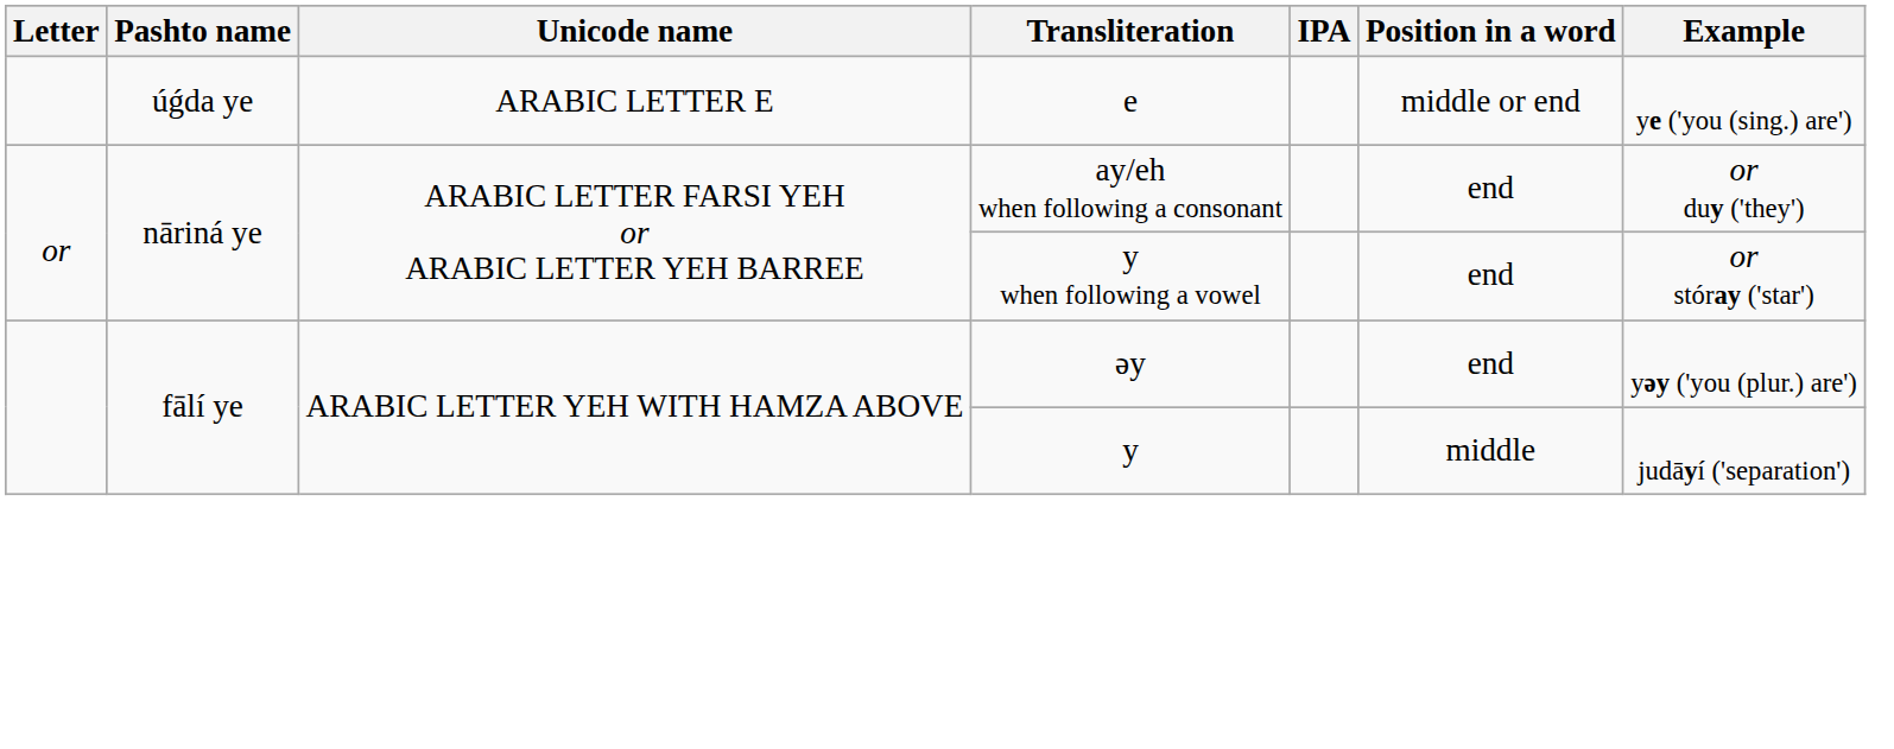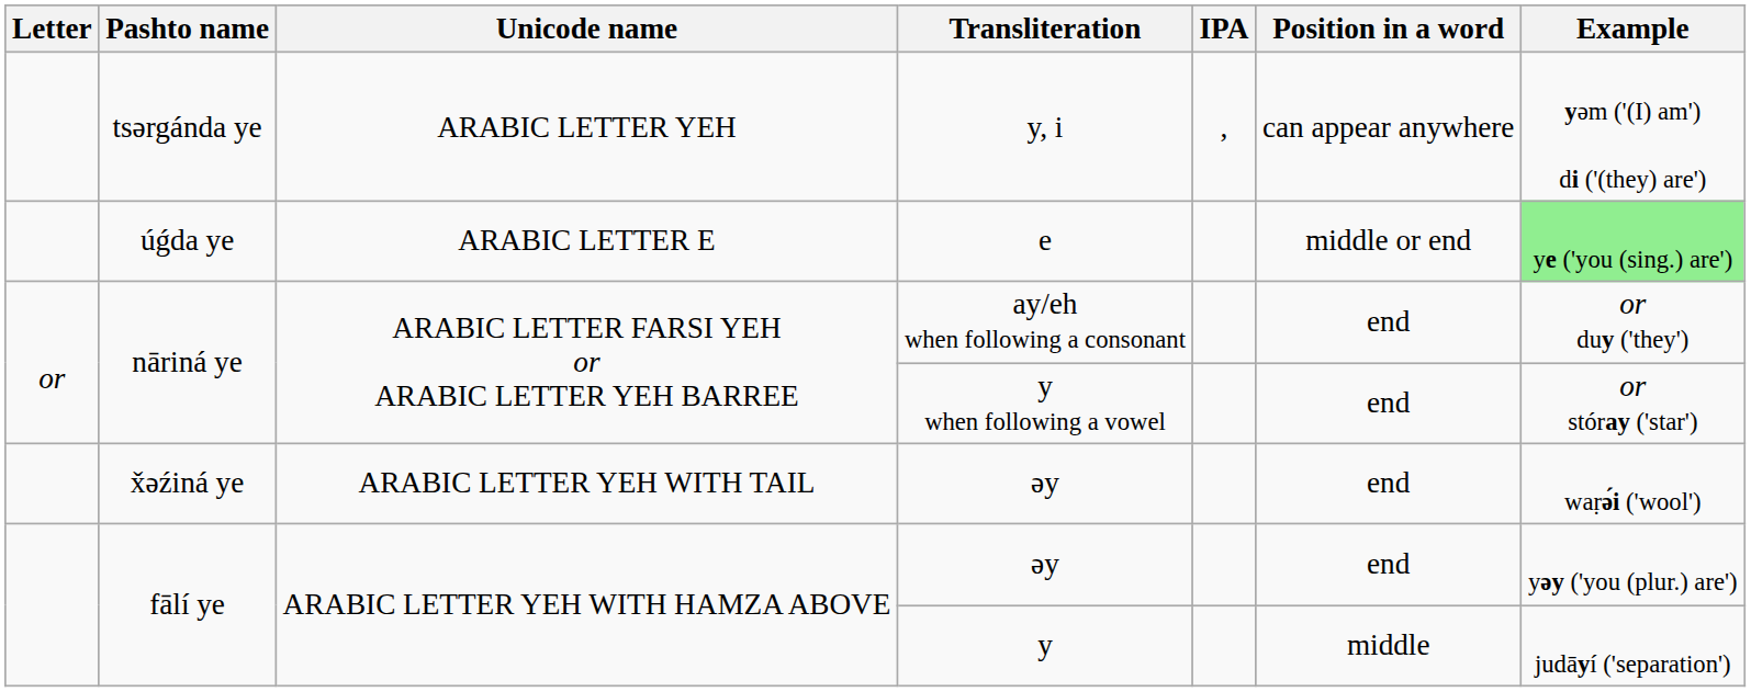 <table class="sortable wikitable">
 <tr align="center">
 <th>Letter</th>
 <th>Pashto name</th>
 <th>Unicode name</th>
 <th>Transliteration</th>
 <th>IPA</th>
 <th>Position in a word</th>
 <th>Example</th>
 </tr>
 <tr align="center">
 <td><span></span></td>
+<td>tsərgánda ye</td>
+<td>ARABIC LETTER YEH</td>
+<td>y, i</td>
+<td>, </td>
+<td>can appear anywhere</td>
+<td><span></span> <br><small><strong>y</strong>əm ('(I) am')</small><br><span></span> <br><small>d<strong>i</strong> ('(they) are')</small></td>
+</tr>
+<tr align="center">
+<td><span></span></td>
 <td>úǵda ye</td>
 <td>ARABIC LETTER E</td>
 <td>e</td>
 <td></td>
 <td>middle or end</td>
-<td><span></span> <br><small>y<strong>e</strong> ('you (sing.) are')</small></td>
+<td style="background: lightgreen;"><span></span> <br><small>y<strong>e</strong> ('you (sing.) are')</small></td>
 </tr>
 <tr align="center">
 <td rowspan="2"><span></span><br><em>or</em><br><span></span></td>
 <td rowspan="2">nāriná ye</td>
 <td rowspan="2">ARABIC LETTER FARSI YEH<br><em>or</em><br>ARABIC LETTER YEH BARREE</td>
 <td>ay/eh<br><small>when following a consonant</small></td>
 <td></td>
 <td>end</td>
 <td><span></span> <em>or</em> <span></span> <br><small>du<strong>y</strong> ('they')</small></td>
 </tr>
 <tr align="center">
 <td>y<br><small>when following a vowel</small></td>
 <td></td>
 <td>end</td>
 <td><span></span> <em>or</em> <span></span> <br><small>stór<strong>ay</strong> ('star')</small></td>
 </tr>
 <tr align="center">
+<td><span></span></td>
+<td>x̌əźiná ye</td>
+<td>ARABIC LETTER YEH WITH TAIL</td>
+<td>əy</td>
+<td></td>
+<td>end</td>
+<td><span></span><br> <small>waṛ<strong>ә́i</strong> ('wool')</small></td>
+</tr>
+<tr align="center">
 <td rowspan="2"><span></span></td>
 <td rowspan="2">fālí ye</td>
 <td rowspan="2">ARABIC LETTER YEH WITH HAMZA ABOVE</td>
 <td>əy</td>
 <td></td>
 <td>end</td>
 <td><span></span> <br><small>y<strong>əy</strong> ('you (plur.) are')</small></td>
 </tr>
 <tr align="center">
 <td>y</td>
 <td></td>
 <td>middle</td>
 <td><span></span> <br><small>judā<strong>y</strong>í ('separation')</small></td>
 </tr>
 </table>
